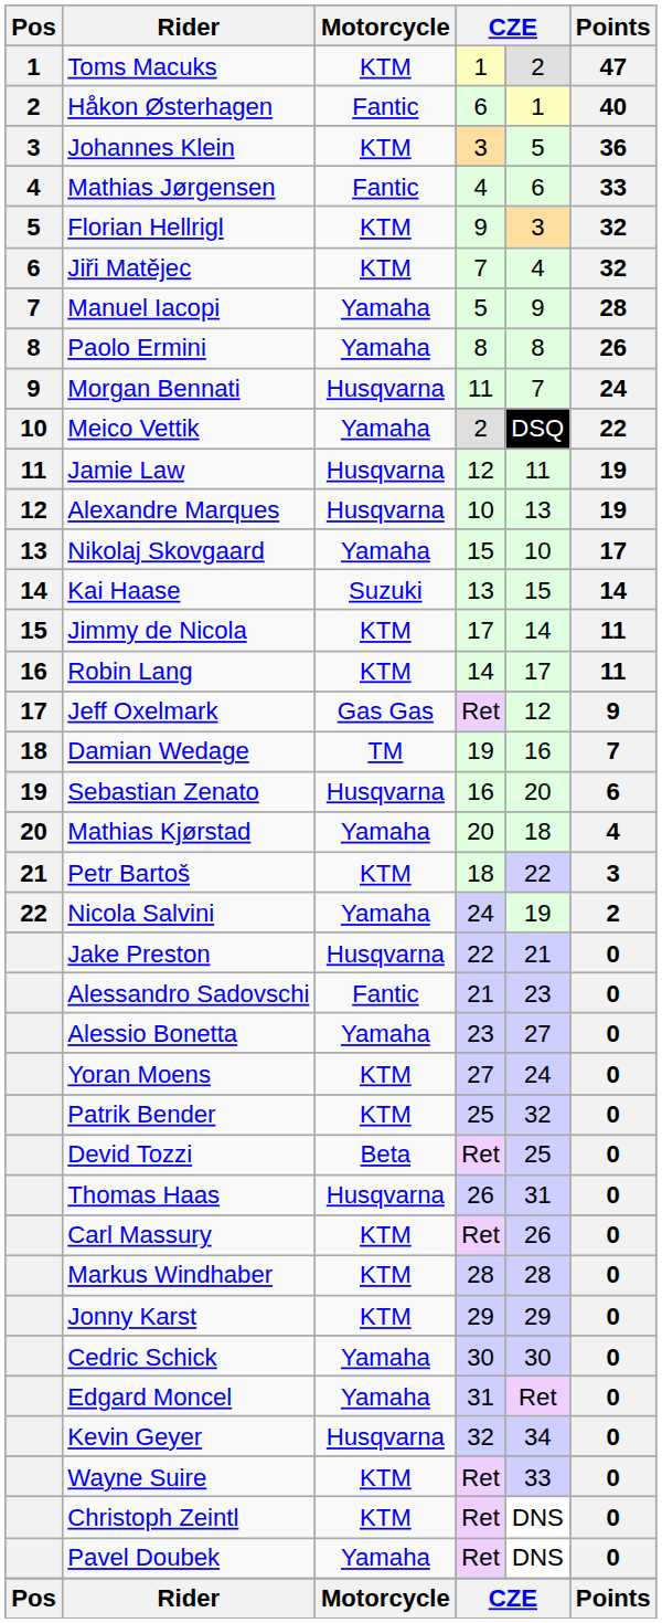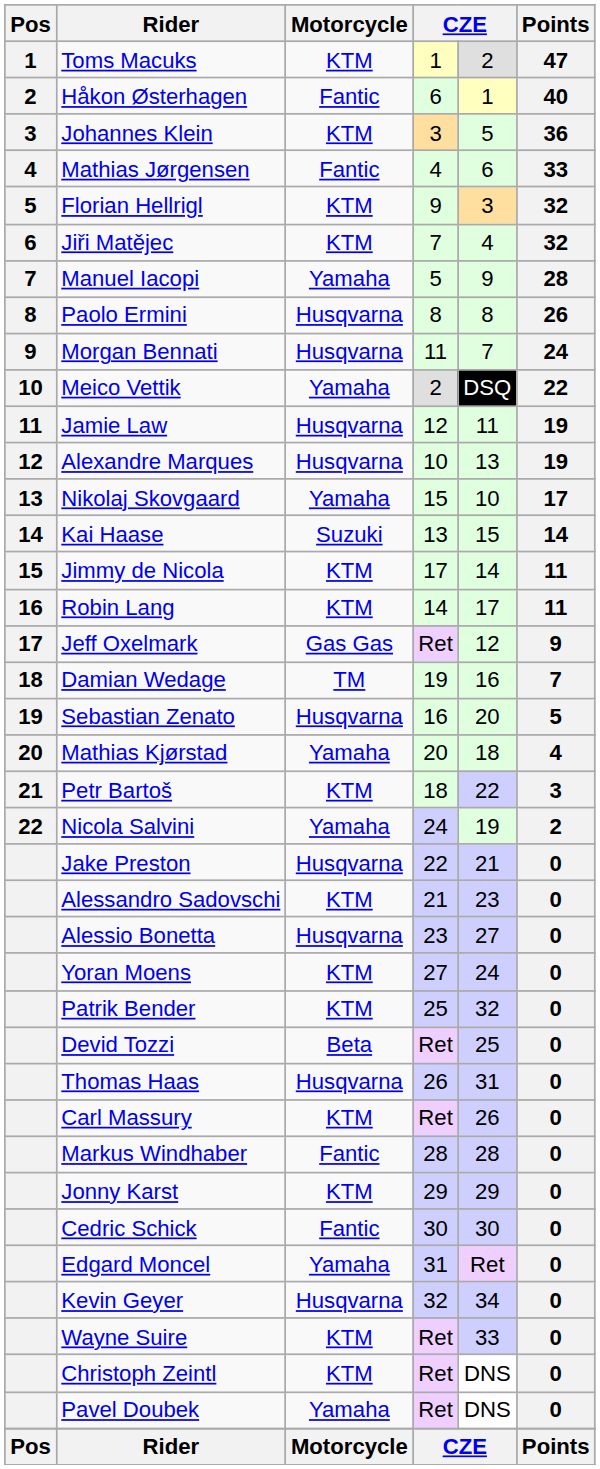 <table class="wikitable" style="font-size: 80%; text-align:center">
 <tr valign="top">
 <th valign="middle">Pos</th>
 <th valign="middle">Rider</th>
 <th valign="middle">Motorcycle</th>
 <th colspan=2><a href='#'>CZE</a><br></th>
 <th valign="middle">Points</th>
 </tr>
 <tr>
 <th>1</th>
 <td align=left> <a href='#'>Toms Macuks</a></td>
 <td><a href='#'>KTM</a></td>
 <td style="background:#ffffbf;">1</td>
 <td style="background:#dfdfdf;">2</td>
 <th>47</th>
 </tr>
 <tr>
 <th>2</th>
 <td align=left> <a href='#'>Håkon Østerhagen</a></td>
 <td><a href='#'>Fantic</a></td>
 <td style="background:#dfffdf;">6</td>
 <td style="background:#ffffbf;">1</td>
 <th>40</th>
 </tr>
 <tr>
 <th>3</th>
 <td align=left> <a href='#'>Johannes Klein</a></td>
 <td><a href='#'>KTM</a></td>
 <td style="background:#ffdf9f;">3</td>
 <td style="background:#dfffdf;">5</td>
 <th>36</th>
 </tr>
 <tr>
 <th>4</th>
 <td align=left> <a href='#'>Mathias Jørgensen</a></td>
 <td><a href='#'>Fantic</a></td>
 <td style="background:#dfffdf;">4</td>
 <td style="background:#dfffdf;">6</td>
 <th>33</th>
 </tr>
 <tr>
 <th>5</th>
 <td align=left> <a href='#'>Florian Hellrigl</a></td>
 <td><a href='#'>KTM</a></td>
 <td style="background:#dfffdf;">9</td>
 <td style="background:#ffdf9f;">3</td>
 <th>32</th>
 </tr>
 <tr>
 <th>6</th>
 <td align=left> <a href='#'>Jiři Matějec</a></td>
 <td><a href='#'>KTM</a></td>
 <td style="background:#dfffdf;">7</td>
 <td style="background:#dfffdf;">4</td>
 <th>32</th>
 </tr>
 <tr>
 <th>7</th>
 <td align=left> <a href='#'>Manuel Iacopi</a></td>
 <td><a href='#'>Yamaha</a></td>
 <td style="background:#dfffdf;">5</td>
 <td style="background:#dfffdf;">9</td>
 <th>28</th>
 </tr>
 <tr>
 <th>8</th>
 <td align=left> <a href='#'>Paolo Ermini</a></td>
-<td><a href='#'>Yamaha</a></td>
+<td><a href='#'>Husqvarna</a></td>
 <td style="background:#dfffdf;">8</td>
 <td style="background:#dfffdf;">8</td>
 <th>26</th>
 </tr>
 <tr>
 <th>9</th>
 <td align=left> <a href='#'>Morgan Bennati</a></td>
 <td><a href='#'>Husqvarna</a></td>
 <td style="background:#dfffdf;">11</td>
 <td style="background:#dfffdf;">7</td>
 <th>24</th>
 </tr>
 <tr>
 <th>10</th>
 <td align=left> <a href='#'>Meico Vettik</a></td>
 <td><a href='#'>Yamaha</a></td>
 <td style="background:#dfdfdf;">2</td>
 <td style="background-color:#000000;color:white">DSQ</td>
 <th>22</th>
 </tr>
 <tr>
 <th>11</th>
 <td align=left> <a href='#'>Jamie Law</a></td>
 <td><a href='#'>Husqvarna</a></td>
 <td style="background:#dfffdf;">12</td>
 <td style="background:#dfffdf;">11</td>
 <th>19</th>
 </tr>
 <tr>
 <th>12</th>
 <td align=left> <a href='#'>Alexandre Marques</a></td>
 <td><a href='#'>Husqvarna</a></td>
 <td style="background:#dfffdf;">10</td>
 <td style="background:#dfffdf;">13</td>
 <th>19</th>
 </tr>
 <tr>
 <th>13</th>
 <td align=left> <a href='#'>Nikolaj Skovgaard</a></td>
 <td><a href='#'>Yamaha</a></td>
 <td style="background:#dfffdf;">15</td>
 <td style="background:#dfffdf;">10</td>
 <th>17</th>
 </tr>
 <tr>
 <th>14</th>
 <td align=left> <a href='#'>Kai Haase</a></td>
 <td><a href='#'>Suzuki</a></td>
 <td style="background:#dfffdf;">13</td>
 <td style="background:#dfffdf;">15</td>
 <th>14</th>
 </tr>
 <tr>
 <th>15</th>
 <td align=left> <a href='#'>Jimmy de Nicola</a></td>
 <td><a href='#'>KTM</a></td>
 <td style="background:#dfffdf;">17</td>
 <td style="background:#dfffdf;">14</td>
 <th>11</th>
 </tr>
 <tr>
 <th>16</th>
 <td align=left> <a href='#'>Robin Lang</a></td>
 <td><a href='#'>KTM</a></td>
 <td style="background:#dfffdf;">14</td>
 <td style="background:#dfffdf;">17</td>
 <th>11</th>
 </tr>
 <tr>
 <th>17</th>
 <td align=left> <a href='#'>Jeff Oxelmark</a></td>
 <td><a href='#'>Gas Gas</a></td>
 <td style="background:#efcfff;">Ret</td>
 <td style="background:#dfffdf;">12</td>
 <th>9</th>
 </tr>
 <tr>
 <th>18</th>
 <td align=left> <a href='#'>Damian Wedage</a></td>
 <td><a href='#'>TM</a></td>
 <td style="background:#dfffdf;">19</td>
 <td style="background:#dfffdf;">16</td>
 <th>7</th>
 </tr>
 <tr>
 <th>19</th>
 <td align=left> <a href='#'>Sebastian Zenato</a></td>
 <td><a href='#'>Husqvarna</a></td>
 <td style="background:#dfffdf;">16</td>
 <td style="background:#dfffdf;">20</td>
-<th>6</th>
+<th>5</th>
 </tr>
 <tr>
 <th>20</th>
 <td align=left> <a href='#'>Mathias Kjørstad</a></td>
 <td><a href='#'>Yamaha</a></td>
 <td style="background:#dfffdf;">20</td>
 <td style="background:#dfffdf;">18</td>
 <th>4</th>
 </tr>
 <tr>
 <th>21</th>
 <td align=left> <a href='#'>Petr Bartoš</a></td>
 <td><a href='#'>KTM</a></td>
 <td style="background:#dfffdf;">18</td>
 <td style="background:#cfcfff;">22</td>
 <th>3</th>
 </tr>
 <tr>
 <th>22</th>
 <td align=left> <a href='#'>Nicola Salvini</a></td>
 <td><a href='#'>Yamaha</a></td>
 <td style="background:#cfcfff;">24</td>
 <td style="background:#dfffdf;">19</td>
 <th>2</th>
 </tr>
 <tr>
 <th></th>
 <td align=left> <a href='#'>Jake Preston</a></td>
 <td><a href='#'>Husqvarna</a></td>
 <td style="background:#cfcfff;">22</td>
 <td style="background:#cfcfff;">21</td>
 <th>0</th>
 </tr>
 <tr>
 <th></th>
 <td align=left> <a href='#'>Alessandro Sadovschi</a></td>
-<td><a href='#'>Fantic</a></td>
+<td><a href='#'>KTM</a></td>
 <td style="background:#cfcfff;">21</td>
 <td style="background:#cfcfff;">23</td>
 <th>0</th>
 </tr>
 <tr>
 <th></th>
 <td align=left> <a href='#'>Alessio Bonetta</a></td>
-<td><a href='#'>Yamaha</a></td>
+<td><a href='#'>Husqvarna</a></td>
 <td style="background:#cfcfff;">23</td>
 <td style="background:#cfcfff;">27</td>
 <th>0</th>
 </tr>
 <tr>
 <th></th>
 <td align=left> <a href='#'>Yoran Moens</a></td>
 <td><a href='#'>KTM</a></td>
 <td style="background:#cfcfff;">27</td>
 <td style="background:#cfcfff;">24</td>
 <th>0</th>
 </tr>
 <tr>
 <th></th>
 <td align=left> <a href='#'>Patrik Bender</a></td>
 <td><a href='#'>KTM</a></td>
 <td style="background:#cfcfff;">25</td>
 <td style="background:#cfcfff;">32</td>
 <th>0</th>
 </tr>
 <tr>
 <th></th>
 <td align=left> <a href='#'>Devid Tozzi</a></td>
 <td><a href='#'>Beta</a></td>
 <td style="background:#efcfff;">Ret</td>
 <td style="background:#cfcfff;">25</td>
 <th>0</th>
 </tr>
 <tr>
 <th></th>
 <td align=left> <a href='#'>Thomas Haas</a></td>
 <td><a href='#'>Husqvarna</a></td>
 <td style="background:#cfcfff;">26</td>
 <td style="background:#cfcfff;">31</td>
 <th>0</th>
 </tr>
 <tr>
 <th></th>
 <td align=left> <a href='#'>Carl Massury</a></td>
 <td><a href='#'>KTM</a></td>
 <td style="background:#efcfff;">Ret</td>
 <td style="background:#cfcfff;">26</td>
 <th>0</th>
 </tr>
 <tr>
 <th></th>
 <td align=left> <a href='#'>Markus Windhaber</a></td>
-<td><a href='#'>KTM</a></td>
+<td><a href='#'>Fantic</a></td>
 <td style="background:#cfcfff;">28</td>
 <td style="background:#cfcfff;">28</td>
 <th>0</th>
 </tr>
 <tr>
 <th></th>
 <td align=left> <a href='#'>Jonny Karst</a></td>
 <td><a href='#'>KTM</a></td>
 <td style="background:#cfcfff;">29</td>
 <td style="background:#cfcfff;">29</td>
 <th>0</th>
 </tr>
 <tr>
 <th></th>
 <td align=left> <a href='#'>Cedric Schick</a></td>
-<td><a href='#'>Yamaha</a></td>
+<td><a href='#'>Fantic</a></td>
 <td style="background:#cfcfff;">30</td>
 <td style="background:#cfcfff;">30</td>
 <th>0</th>
 </tr>
 <tr>
 <th></th>
 <td align=left> <a href='#'>Edgard Moncel</a></td>
 <td><a href='#'>Yamaha</a></td>
 <td style="background:#cfcfff;">31</td>
 <td style="background:#efcfff;">Ret</td>
 <th>0</th>
 </tr>
 <tr>
 <th></th>
 <td align=left> <a href='#'>Kevin Geyer</a></td>
 <td><a href='#'>Husqvarna</a></td>
 <td style="background:#cfcfff;">32</td>
 <td style="background:#cfcfff;">34</td>
 <th>0</th>
 </tr>
 <tr>
 <th></th>
 <td align=left> <a href='#'>Wayne Suire</a></td>
 <td><a href='#'>KTM</a></td>
 <td style="background:#efcfff;">Ret</td>
 <td style="background:#cfcfff;">33</td>
 <th>0</th>
 </tr>
 <tr>
 <th></th>
 <td align=left> <a href='#'>Christoph Zeintl</a></td>
 <td><a href='#'>KTM</a></td>
 <td style="background:#efcfff;">Ret</td>
 <td style="background:#ffffff;">DNS</td>
 <th>0</th>
 </tr>
 <tr>
 <th></th>
 <td align=left> <a href='#'>Pavel Doubek</a></td>
 <td><a href='#'>Yamaha</a></td>
 <td style="background:#efcfff;">Ret</td>
 <td style="background:#ffffff;">DNS</td>
 <th>0</th>
 </tr>
 <tr>
 </tr>
 <tr valign="top">
 <th valign="middle">Pos</th>
 <th valign="middle">Rider</th>
 <th valign="middle">Motorcycle</th>
 <th colspan=2><a href='#'>CZE</a><br></th>
 <th valign="middle">Points</th>
 </tr>
 <tr>
 </tr>
 </table>
